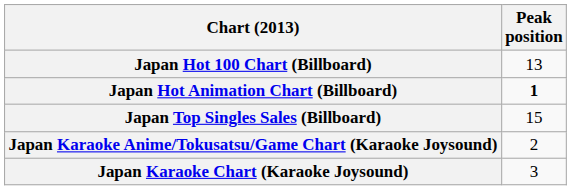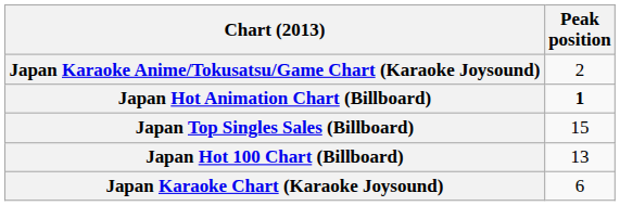 <table class="wikitable sortable plainrowheaders" style="text-align:center">
 <tr>
 <th scope="col">Chart (2013)</th>
 <th scope="col">Peak<br>position</th>
 </tr>
 <tr>
-<th scope="row">Japan <a href='#'>Hot 100 Chart</a> (Billboard)</th>
-<td>13</td>
+<th scope="row">Japan <a href='#'>Karaoke Anime/Tokusatsu/Game Chart</a> (Karaoke Joysound)</th>
+<td>2</td>
 </tr>
 <tr>
 <th scope="row">Japan <a href='#'>Hot Animation Chart</a> (Billboard)</th>
 <td><strong>1</strong></td>
 </tr>
 <tr>
 <th scope="row">Japan <a href='#'>Top Singles Sales</a> (Billboard)</th>
 <td>15</td>
 </tr>
 <tr>
-<th scope="row">Japan <a href='#'>Karaoke Anime/Tokusatsu/Game Chart</a> (Karaoke Joysound)</th>
-<td>2</td>
+<th scope="row">Japan <a href='#'>Hot 100 Chart</a> (Billboard)</th>
+<td>13</td>
 </tr>
 <tr>
 <th scope="row">Japan <a href='#'>Karaoke Chart</a> (Karaoke Joysound)</th>
-<td>3</td>
+<td>6</td>
 </tr>
 </table>
